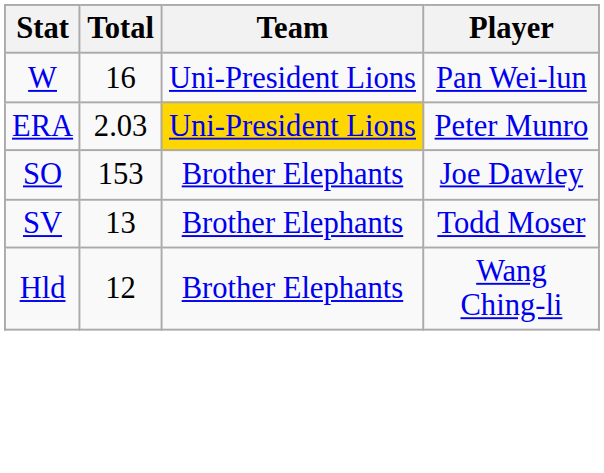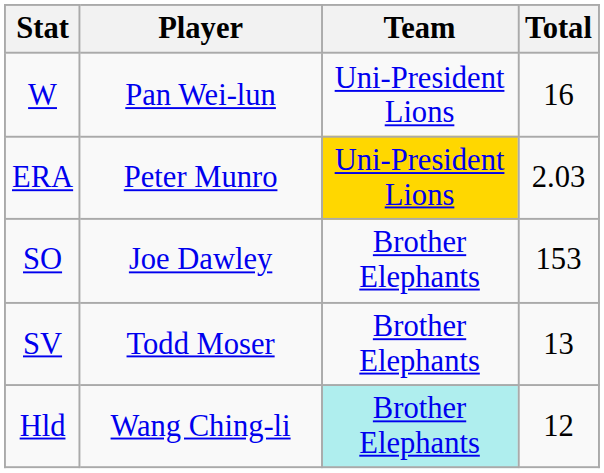 <table class="wikitable"  style="width:50%; text-align:center;">
 <tr>
 <th style="width:5%;">Stat</th>
+<th style="width:55%;">Player</th>
+<th style="width:55%;">Team</th>
 <th style="width:5%;">Total</th>
-<th style="width:55%;">Team</th>
-<th style="width:55%;">Player</th>
 </tr>
 <tr>
 <td><a href='#'>W</a></td>
+<td><a href='#'>Pan Wei-lun</a></td>
+<td><a href='#'>Uni-President Lions</a></td>
 <td>16</td>
-<td><a href='#'>Uni-President Lions</a></td>
-<td><a href='#'>Pan Wei-lun</a></td>
 </tr>
 <tr>
 <td><a href='#'>ERA</a></td>
+<td><a href='#'>Peter Munro</a></td>
+<td style="background: gold;"><a href='#'>Uni-President Lions</a></td>
 <td>2.03</td>
-<td style="background: gold;"><a href='#'>Uni-President Lions</a></td>
-<td><a href='#'>Peter Munro</a></td>
 </tr>
 <tr>
 <td><a href='#'>SO</a></td>
+<td><a href='#'>Joe Dawley</a></td>
+<td><a href='#'>Brother Elephants</a></td>
 <td>153</td>
-<td><a href='#'>Brother Elephants</a></td>
-<td><a href='#'>Joe Dawley</a></td>
 </tr>
 <tr>
 <td><a href='#'>SV</a></td>
+<td><a href='#'>Todd Moser</a></td>
+<td><a href='#'>Brother Elephants</a></td>
 <td>13</td>
-<td><a href='#'>Brother Elephants</a></td>
-<td><a href='#'>Todd Moser</a></td>
 </tr>
 <tr>
 <td><a href='#'>Hld</a></td>
+<td><a href='#'>Wang Ching-li</a></td>
+<td style="background: paleturquoise;"><a href='#'>Brother Elephants</a></td>
 <td>12</td>
-<td><a href='#'>Brother Elephants</a></td>
-<td><a href='#'>Wang Ching-li</a></td>
 </tr>
 </table>
